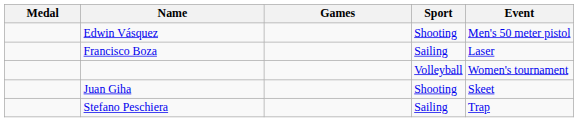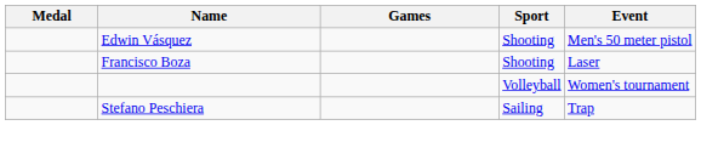 <table class="wikitable sortable">
 <tr>
 <th style="width:6em">Medal</th>
 <th style="width:15em">Name</th>
 <th style="width:12em">Games</th>
 <th>Sport</th>
 <th>Event</th>
 </tr>
 <tr>
 <td></td>
 <td><a href='#'>Edwin Vásquez</a></td>
 <td> </td>
 <td> <a href='#'>Shooting</a></td>
 <td><a href='#'>Men's 50 meter pistol</a></td>
 </tr>
 <tr>
 <td></td>
 <td><a href='#'>Francisco Boza</a></td>
 <td> </td>
-<td> <a href='#'>Sailing</a></td>
+<td> <a href='#'>Shooting</a></td>
 <td><a href='#'>Laser</a></td>
 </tr>
 <tr>
 <td></td>
 <td><br></td>
 <td> </td>
 <td> <a href='#'>Volleyball</a></td>
 <td><a href='#'>Women's tournament</a></td>
 </tr>
 <tr>
 <td></td>
-<td><a href='#'>Juan Giha</a></td>
-<td> </td>
-<td> <a href='#'>Shooting</a></td>
-<td><a href='#'>Skeet</a></td>
-</tr>
-<tr>
-<td></td>
 <td><a href='#'>Stefano Peschiera</a></td>
 <td> </td>
 <td> <a href='#'>Sailing</a></td>
 <td><a href='#'>Trap</a></td>
 </tr>
 </table>
